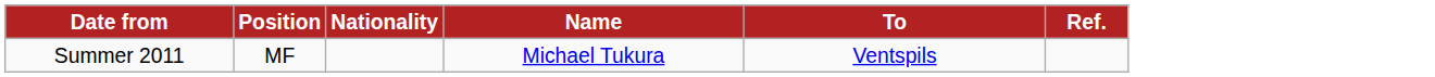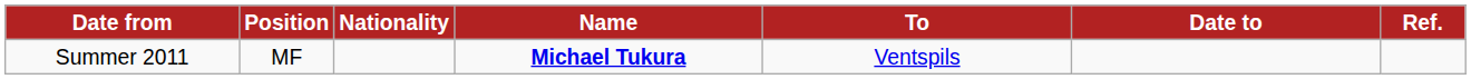 <table class="wikitable" style="text-align:center; font-size:90%; ">
 <tr>
 <th style="background:#B22222; color:white; width:150px;">Date from</th>
 <th style="background:#B22222; color:white; width:50px;">Position</th>
 <th style="background:#B22222; color:white; width:50px;">Nationality</th>
 <th style="background:#B22222; color:white; width:200px;">Name</th>
 <th style="background:#B22222; color:white; width:200px;">To</th>
+<th style="background:#B22222; color:white; width:200px;">Date to</th>
 <th style="background:#B22222; color:white; width:50px;">Ref.</th>
 </tr>
 <tr>
 <td>Summer 2011</td>
 <td>MF</td>
 <td></td>
-<td><a href='#'>Michael Tukura</a></td>
+<td><strong><a href='#'>Michael Tukura</a></strong></td>
 <td><a href='#'>Ventspils</a></td>
+<td></td>
 <td></td>
 </tr>
 </table>
